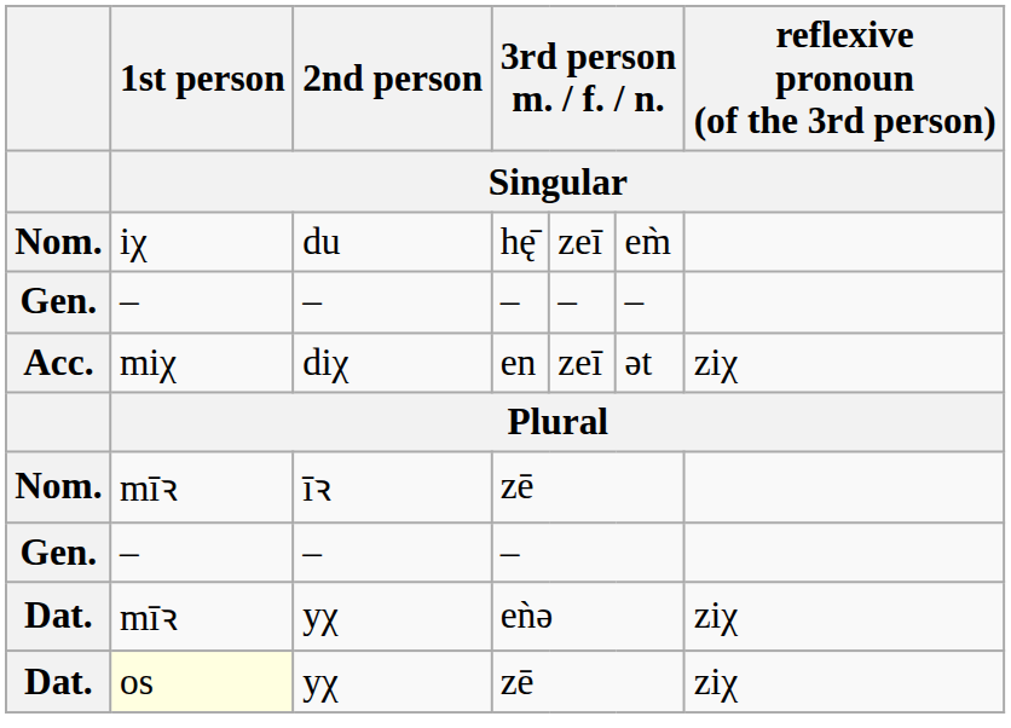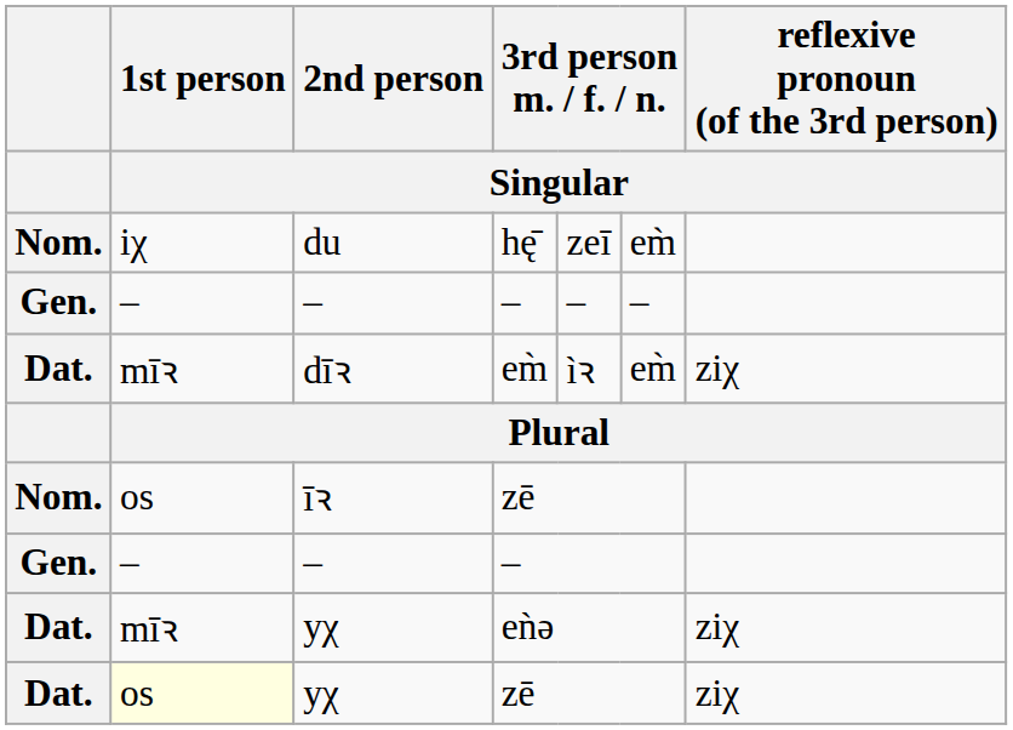 <table class="wikitable">
 <tr>
 <th></th>
 <th>1st person</th>
 <th>2nd person</th>
 <th colspan="3">3rd person<br> m. / f. / n.</th>
 <th>reflexive<br> pronoun<br> (of the 3rd person)</th>
 </tr>
 <tr>
 <th></th>
 <th colspan="6">Singular</th>
 </tr>
 <tr>
 <th>Nom.</th>
 <td>iχ</td>
 <td>du</td>
 <td>hę̄</td>
 <td>zeī</td>
 <td>em̀</td>
 <td></td>
 </tr>
 <tr>
 <th>Gen.</th>
 <td>–</td>
 <td>–</td>
 <td>–</td>
 <td>–</td>
 <td>–</td>
 <td></td>
 </tr>
 <tr>
-<th>Acc.</th>
-<td>miχ</td>
-<td>diχ</td>
-<td>en</td>
-<td>zeī</td>
-<td>ət</td>
+<th>Dat.</th>
+<td>mīꝛ</td>
+<td>dīꝛ</td>
+<td>em̀</td>
+<td>ìꝛ</td>
+<td>em̀</td>
 <td>ziχ</td>
 </tr>
 <tr>
 <th></th>
 <th colspan="6">Plural</th>
 </tr>
 <tr>
 <th>Nom.</th>
-<td>mīꝛ</td>
+<td>os</td>
 <td>īꝛ</td>
 <td colspan="3">zē</td>
 </tr>
 <tr>
 <th>Gen.</th>
 <td>–</td>
 <td>–</td>
 <td colspan="3">–</td>
 <td></td>
 </tr>
 <tr>
 <th>Dat.</th>
 <td>mīꝛ</td>
 <td>yχ</td>
 <td colspan="3">eǹə</td>
 <td>ziχ</td>
 </tr>
 <tr>
 <th>Dat.</th>
 <td style="background: lightyellow;">os</td>
 <td>yχ</td>
 <td colspan="3">zē</td>
 <td>ziχ</td>
 </tr>
 </table>
